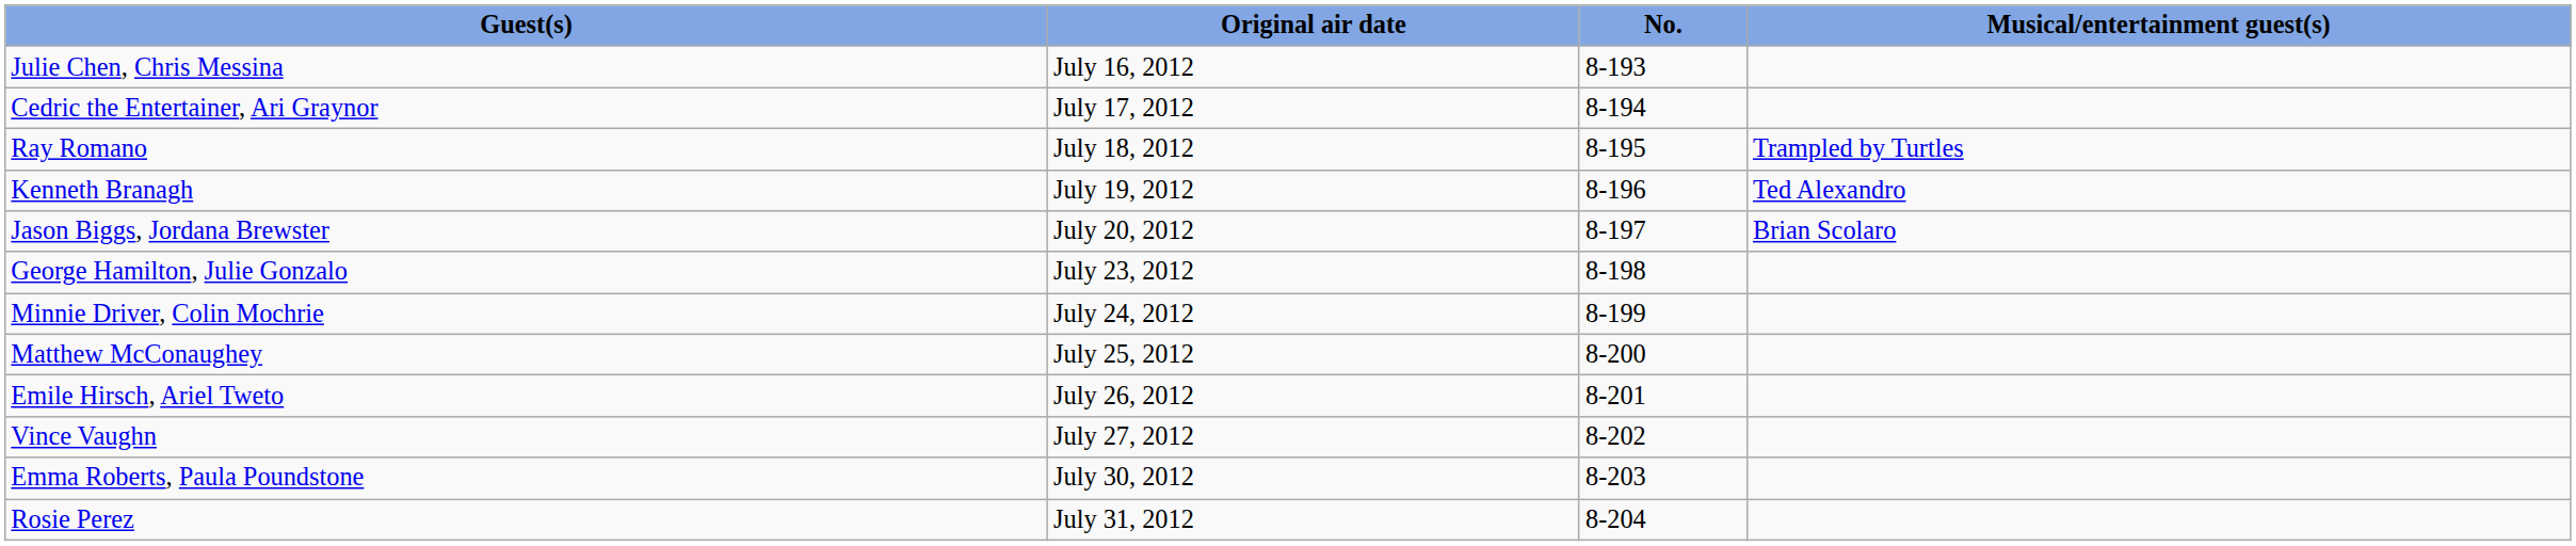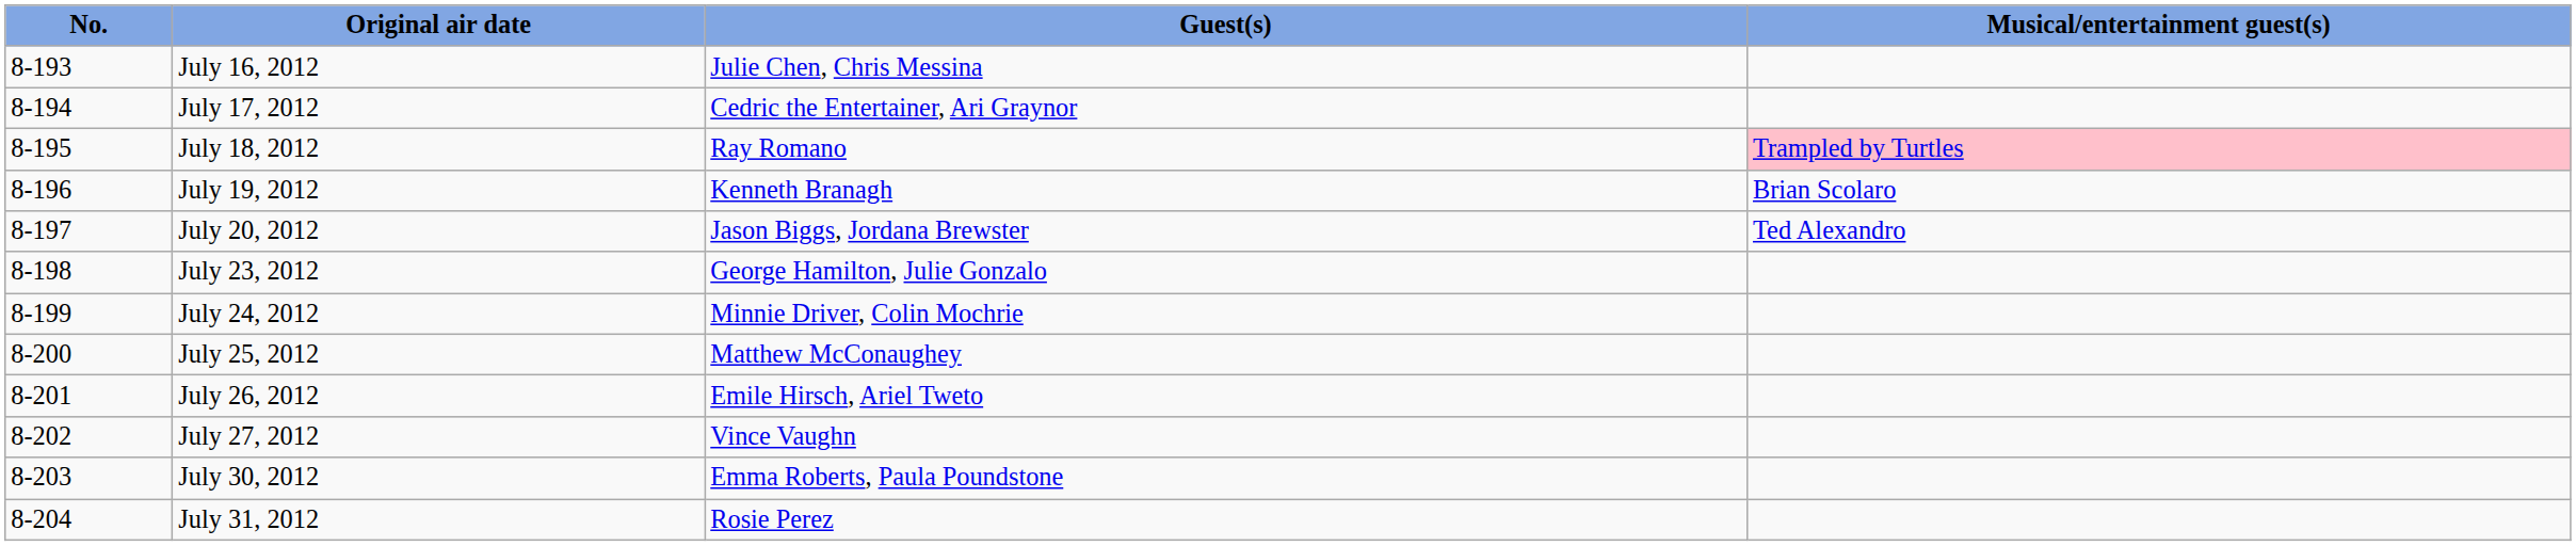 <table class="wikitable plainrowheaders" style="width:100%;">
 <tr>
+<th style="width:50px; background:#81a6e3;">No.</th>
+<th style="width:175px; background:#81a6e3;">Original air date</th>
 <th style="width:350px; background:#81a6e3;">Guest(s)</th>
-<th style="width:175px; background:#81a6e3;">Original air date</th>
-<th style="width:50px; background:#81a6e3;">No.</th>
 <th style="width:275px; background:#81a6e3;">Musical/entertainment guest(s)</th>
 </tr>
 <tr>
+<td>8-193</td>
+<td>July 16, 2012</td>
 <td><a href='#'>Julie Chen</a>, <a href='#'>Chris Messina</a></td>
-<td>July 16, 2012</td>
-<td>8-193</td>
 <td></td>
 </tr>
 <tr>
+<td>8-194</td>
+<td>July 17, 2012</td>
 <td><a href='#'>Cedric the Entertainer</a>, <a href='#'>Ari Graynor</a></td>
-<td>July 17, 2012</td>
-<td>8-194</td>
 <td></td>
 </tr>
 <tr>
+<td>8-195</td>
+<td>July 18, 2012</td>
 <td><a href='#'>Ray Romano</a></td>
-<td>July 18, 2012</td>
-<td>8-195</td>
-<td><a href='#'>Trampled by Turtles</a></td>
+<td style="background: pink;"><a href='#'>Trampled by Turtles</a></td>
 </tr>
 <tr>
+<td>8-196</td>
+<td>July 19, 2012</td>
 <td><a href='#'>Kenneth Branagh</a></td>
-<td>July 19, 2012</td>
-<td>8-196</td>
+<td><a href='#'>Brian Scolaro</a></td>
+</tr>
+<tr>
+<td>8-197</td>
+<td>July 20, 2012</td>
+<td><a href='#'>Jason Biggs</a>, <a href='#'>Jordana Brewster</a></td>
 <td><a href='#'>Ted Alexandro</a></td>
 </tr>
 <tr>
-<td><a href='#'>Jason Biggs</a>, <a href='#'>Jordana Brewster</a></td>
-<td>July 20, 2012</td>
-<td>8-197</td>
-<td><a href='#'>Brian Scolaro</a></td>
-</tr>
-<tr>
+<td>8-198</td>
+<td>July 23, 2012</td>
 <td><a href='#'>George Hamilton</a>, <a href='#'>Julie Gonzalo</a></td>
-<td>July 23, 2012</td>
-<td>8-198</td>
 <td></td>
 </tr>
 <tr>
+<td>8-199</td>
+<td>July 24, 2012</td>
 <td><a href='#'>Minnie Driver</a>, <a href='#'>Colin Mochrie</a></td>
-<td>July 24, 2012</td>
-<td>8-199</td>
 <td></td>
 </tr>
 <tr>
+<td>8-200</td>
+<td>July 25, 2012</td>
 <td><a href='#'>Matthew McConaughey</a></td>
-<td>July 25, 2012</td>
-<td>8-200</td>
 <td></td>
 </tr>
 <tr>
+<td>8-201</td>
+<td>July 26, 2012</td>
 <td><a href='#'>Emile Hirsch</a>, <a href='#'>Ariel Tweto</a></td>
-<td>July 26, 2012</td>
-<td>8-201</td>
 <td></td>
 </tr>
 <tr>
+<td>8-202</td>
+<td>July 27, 2012</td>
 <td><a href='#'>Vince Vaughn</a></td>
-<td>July 27, 2012</td>
-<td>8-202</td>
 <td></td>
 </tr>
 <tr>
+<td>8-203</td>
+<td>July 30, 2012</td>
 <td><a href='#'>Emma Roberts</a>, <a href='#'>Paula Poundstone</a></td>
-<td>July 30, 2012</td>
-<td>8-203</td>
 <td></td>
 </tr>
 <tr>
+<td>8-204</td>
+<td>July 31, 2012</td>
 <td><a href='#'>Rosie Perez</a></td>
-<td>July 31, 2012</td>
-<td>8-204</td>
 <td></td>
 </tr>
 </table>
